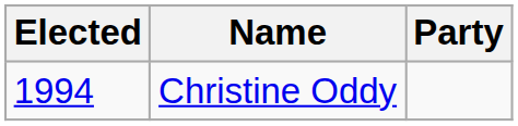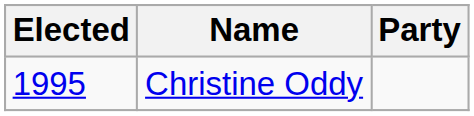 <table class="wikitable">
 <tr>
 <th>Elected</th>
 <th>Name</th>
 <th colspan=2>Party</th>
 </tr>
 <tr>
-<td><a href='#'>1994</a></td>
+<td><a href='#'>1995</a></td>
 <td><a href='#'>Christine Oddy</a></td>
 <td></td>
 </tr>
 </table>
